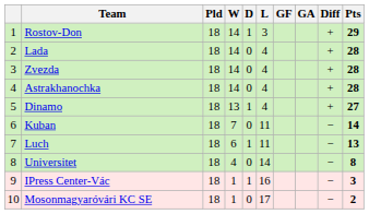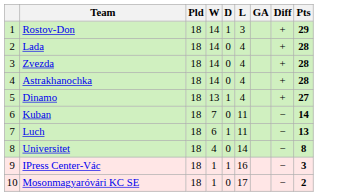 <table class="wikitable sortable" style="text-align:center">
 <tr>
 <th></th>
 <th width="240">Team</th>
 <th>Pld</th>
 <th>W</th>
 <th>D</th>
 <th>L</th>
-<th>GF</th>
 <th>GA</th>
 <th>Diff</th>
 <th>Pts</th>
 </tr>
 <tr style="background: #D0F0C0;">
 <td>1</td>
 <td align=left> <a href='#'>Rostov-Don</a></td>
 <td>18</td>
 <td>14</td>
 <td>1</td>
 <td>3</td>
 <td></td>
-<td></td>
 <td>+</td>
 <td><strong>29</strong></td>
 </tr>
 <tr style="background: #D0F0C0;">
 <td>2</td>
 <td align=left> <a href='#'>Lada</a></td>
 <td>18</td>
 <td>14</td>
 <td>0</td>
 <td>4</td>
-<td></td>
 <td></td>
 <td>+</td>
 <td><strong>28</strong></td>
 </tr>
 <tr style="background: #D0F0C0;">
 <td>3</td>
 <td align=left> <a href='#'>Zvezda</a></td>
 <td>18</td>
 <td>14</td>
 <td>0</td>
 <td>4</td>
 <td></td>
-<td></td>
 <td>+</td>
 <td><strong>28</strong></td>
 </tr>
 <tr style="background: #D0F0C0;">
 <td>4</td>
 <td align=left> <a href='#'>Astrakhanochka</a></td>
 <td>18</td>
 <td>14</td>
 <td>0</td>
 <td>4</td>
-<td></td>
 <td></td>
 <td>+</td>
 <td><strong>28</strong></td>
 </tr>
 <tr style="background: #D0F0C0;">
 <td>5</td>
 <td align=left> <a href='#'>Dinamo</a></td>
 <td>18</td>
 <td>13</td>
 <td>1</td>
 <td>4</td>
 <td></td>
-<td></td>
 <td>+</td>
 <td><strong>27</strong></td>
 </tr>
 <tr style="background: #D0F0C0;">
 <td>6</td>
 <td align=left> <a href='#'>Kuban</a></td>
 <td>18</td>
 <td>7</td>
 <td>0</td>
 <td>11</td>
-<td></td>
 <td></td>
 <td>−</td>
 <td><strong>14</strong></td>
 </tr>
 <tr style="background: #D0F0C0;">
 <td>7</td>
 <td align=left> <a href='#'>Luch</a></td>
 <td>18</td>
 <td>6</td>
 <td>1</td>
 <td>11</td>
 <td></td>
-<td></td>
 <td>−</td>
 <td><strong>13</strong></td>
 </tr>
 <tr style="background: #D0F0C0;">
 <td>8</td>
 <td align=left> <a href='#'>Universitet</a></td>
 <td>18</td>
 <td>4</td>
 <td>0</td>
 <td>14</td>
-<td></td>
 <td></td>
 <td>−</td>
 <td><strong>8</strong></td>
 </tr>
 <tr style="background: #FFE6E6;">
 <td>9</td>
 <td align=left> <a href='#'>IPress Center-Vác</a></td>
 <td>18</td>
 <td>1</td>
 <td>1</td>
 <td>16</td>
 <td></td>
-<td></td>
 <td>−</td>
 <td><strong>3</strong></td>
 </tr>
 <tr style="background: #FFE6E6;">
 <td>10</td>
 <td align=left> <a href='#'>Mosonmagyaróvári KC SE</a></td>
 <td>18</td>
 <td>1</td>
 <td>0</td>
 <td>17</td>
 <td></td>
-<td></td>
 <td>−</td>
 <td><strong>2</strong></td>
 </tr>
 </table>
